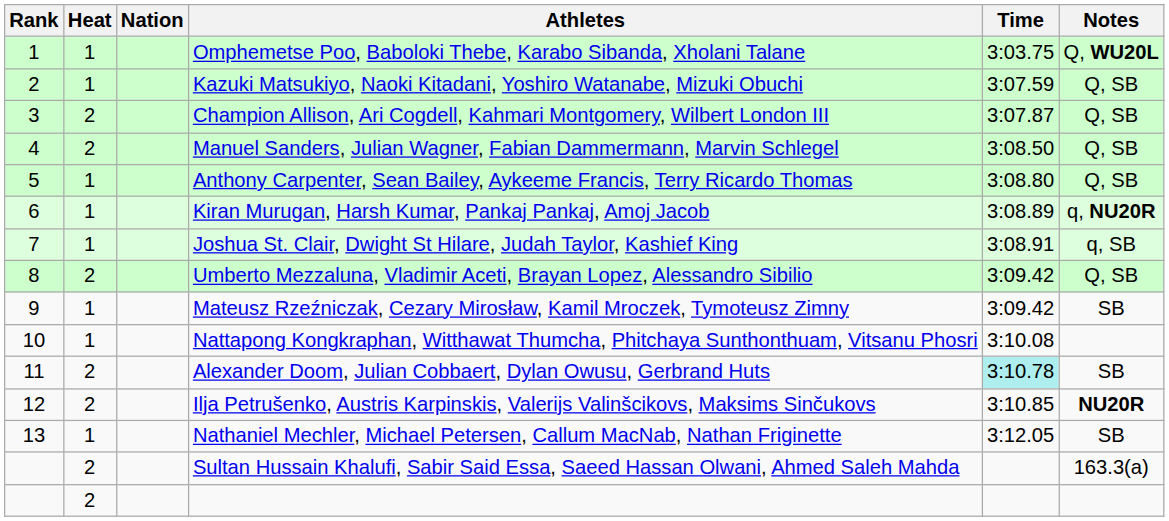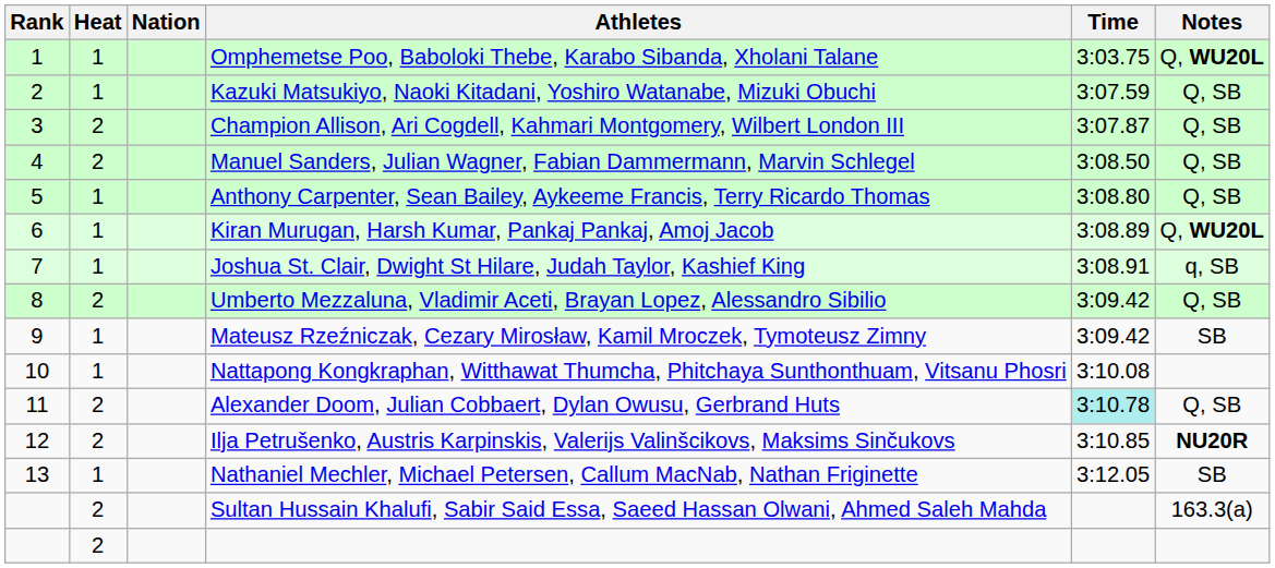 <table class="wikitable sortable" style="text-align:center">
 <tr>
 <th>Rank</th>
 <th>Heat</th>
 <th>Nation</th>
 <th>Athletes</th>
 <th>Time</th>
 <th>Notes</th>
 </tr>
 <tr bgcolor=ccffcc>
 <td>1</td>
 <td>1</td>
 <td align=left></td>
 <td align=left><a href='#'>Omphemetse Poo</a>, <a href='#'>Baboloki Thebe</a>, <a href='#'>Karabo Sibanda</a>, <a href='#'>Xholani Talane</a></td>
 <td>3:03.75</td>
 <td>Q, <strong>WU20L</strong></td>
 </tr>
 <tr bgcolor=ccffcc>
 <td>2</td>
 <td>1</td>
 <td align=left></td>
 <td align=left><a href='#'>Kazuki Matsukiyo</a>, <a href='#'>Naoki Kitadani</a>, <a href='#'>Yoshiro Watanabe</a>, <a href='#'>Mizuki Obuchi</a></td>
 <td>3:07.59</td>
 <td>Q, SB</td>
 </tr>
 <tr bgcolor=ccffcc>
 <td>3</td>
 <td>2</td>
 <td align=left></td>
 <td align=left><a href='#'>Champion Allison</a>, <a href='#'>Ari Cogdell</a>, <a href='#'>Kahmari Montgomery</a>, <a href='#'>Wilbert London III</a></td>
 <td>3:07.87</td>
 <td>Q, SB</td>
 </tr>
 <tr bgcolor=ccffcc>
 <td>4</td>
 <td>2</td>
 <td align=left></td>
 <td align=left><a href='#'>Manuel Sanders</a>, <a href='#'>Julian Wagner</a>, <a href='#'>Fabian Dammermann</a>, <a href='#'>Marvin Schlegel</a></td>
 <td>3:08.50</td>
 <td>Q, SB</td>
 </tr>
 <tr bgcolor=ccffcc>
 <td>5</td>
 <td>1</td>
 <td align=left></td>
 <td align=left><a href='#'>Anthony Carpenter</a>, <a href='#'>Sean Bailey</a>, <a href='#'>Aykeeme Francis</a>, <a href='#'>Terry Ricardo Thomas</a></td>
 <td>3:08.80</td>
 <td>Q, SB</td>
 </tr>
 <tr bgcolor=ddffdd>
 <td>6</td>
 <td>1</td>
 <td align=left></td>
 <td align=left><a href='#'>Kiran Murugan</a>, <a href='#'>Harsh Kumar</a>, <a href='#'>Pankaj Pankaj</a>, <a href='#'>Amoj Jacob</a></td>
 <td>3:08.89</td>
-<td>q, <strong>NU20R</strong></td>
+<td>Q, <strong>WU20L</strong></td>
 </tr>
 <tr bgcolor=ddffdd>
 <td>7</td>
 <td>1</td>
 <td align=left></td>
 <td align=left><a href='#'>Joshua St. Clair</a>, <a href='#'>Dwight St Hilare</a>, <a href='#'>Judah Taylor</a>, <a href='#'>Kashief King</a></td>
 <td>3:08.91</td>
 <td>q, SB</td>
 </tr>
 <tr bgcolor=ccffcc>
 <td>8</td>
 <td>2</td>
 <td align=left></td>
 <td align=left><a href='#'>Umberto Mezzaluna</a>, <a href='#'>Vladimir Aceti</a>, <a href='#'>Brayan Lopez</a>, <a href='#'>Alessandro Sibilio</a></td>
 <td>3:09.42</td>
 <td>Q, SB</td>
 </tr>
 <tr>
 <td>9</td>
 <td>1</td>
 <td align=left></td>
 <td align=left><a href='#'>Mateusz Rzeźniczak</a>, <a href='#'>Cezary Mirosław</a>, <a href='#'>Kamil Mroczek</a>, <a href='#'>Tymoteusz Zimny</a></td>
 <td>3:09.42</td>
 <td>SB</td>
 </tr>
 <tr>
 <td>10</td>
 <td>1</td>
 <td align=left></td>
 <td align=left><a href='#'>Nattapong Kongkraphan</a>, <a href='#'>Witthawat Thumcha</a>, <a href='#'>Phitchaya Sunthonthuam</a>, <a href='#'>Vitsanu Phosri</a></td>
 <td>3:10.08</td>
 <td></td>
 </tr>
 <tr>
 <td>11</td>
 <td>2</td>
 <td align=left></td>
 <td align=left><a href='#'>Alexander Doom</a>, <a href='#'>Julian Cobbaert</a>, <a href='#'>Dylan Owusu</a>, <a href='#'>Gerbrand Huts</a></td>
 <td style="background: paleturquoise;">3:10.78</td>
-<td>SB</td>
+<td>Q, SB</td>
 </tr>
 <tr>
 <td>12</td>
 <td>2</td>
 <td align=left></td>
 <td align=left><a href='#'>Ilja Petrušenko</a>, <a href='#'>Austris Karpinskis</a>, <a href='#'>Valerijs Valinšcikovs</a>, <a href='#'>Maksims Sinčukovs</a></td>
 <td>3:10.85</td>
 <td><strong>NU20R</strong></td>
 </tr>
 <tr>
 <td>13</td>
 <td>1</td>
 <td align=left></td>
 <td align=left><a href='#'>Nathaniel Mechler</a>, <a href='#'>Michael Petersen</a>, <a href='#'>Callum MacNab</a>, <a href='#'>Nathan Friginette</a></td>
 <td>3:12.05</td>
 <td>SB</td>
 </tr>
 <tr>
 <td></td>
 <td>2</td>
 <td align=left></td>
 <td align=left><a href='#'>Sultan Hussain Khalufi</a>, <a href='#'>Sabir Said Essa</a>, <a href='#'>Saeed Hassan Olwani</a>, <a href='#'>Ahmed Saleh Mahda</a></td>
 <td></td>
 <td>163.3(a)</td>
 </tr>
 <tr>
 <td></td>
 <td>2</td>
 <td align=left></td>
 <td align=left></td>
 <td></td>
 <td></td>
 </tr>
 </table>
